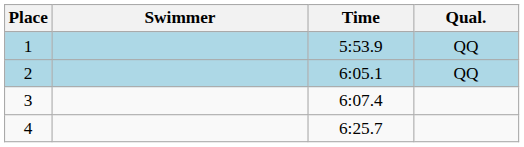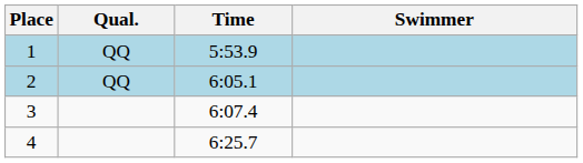 <table class=wikitable style="text-align:center">
 <tr>
 <th>Place</th>
+<th width=90>Qual.</th>
+<th width=90>Time</th>
 <th width=230>Swimmer</th>
-<th width=90>Time</th>
-<th width=90>Qual.</th>
 </tr>
 <tr bgcolor=lightblue>
 <td>1</td>
+<td>QQ</td>
+<td>5:53.9</td>
 <td align=left></td>
-<td>5:53.9</td>
-<td>QQ</td>
 </tr>
 <tr bgcolor=lightblue>
 <td>2</td>
+<td>QQ</td>
+<td>6:05.1</td>
 <td align=left></td>
-<td>6:05.1</td>
-<td>QQ</td>
 </tr>
 <tr>
 <td>3</td>
+<td></td>
+<td>6:07.4</td>
 <td align=left></td>
-<td>6:07.4</td>
-<td></td>
 </tr>
 <tr>
 <td>4</td>
+<td></td>
+<td>6:25.7</td>
 <td align=left></td>
-<td>6:25.7</td>
-<td></td>
 </tr>
 </table>
